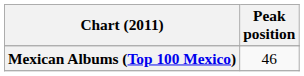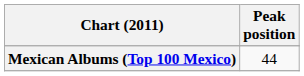 <table class="wikitable sortable plainrowheaders" style="text-align:center">
 <tr>
 <th scope="col">Chart (2011)</th>
 <th scope="col">Peak<br>position</th>
 </tr>
 <tr>
 </tr>
 <tr>
 </tr>
 <tr>
 <th scope="row">Mexican Albums (<a href='#'>Top 100 Mexico</a>)</th>
-<td>46</td>
+<td>44</td>
 </tr>
 <tr>
 </tr>
 <tr>
 </tr>
 <tr>
 </tr>
 </table>
